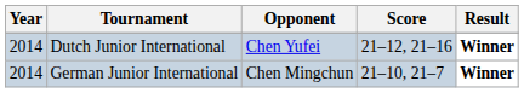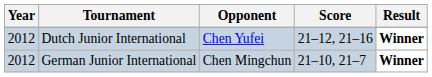 <table class="sortable wikitable" style="font-size: 90%;">
 <tr>
 <th>Year</th>
 <th>Tournament</th>
 <th>Opponent</th>
 <th>Score</th>
 <th>Result</th>
 </tr>
 <tr>
 </tr>
 <tr style="background:#C6D4E1">
-<td align="center">2014</td>
+<td align="center">2012</td>
 <td align="left">Dutch Junior International</td>
 <td align="left"> <a href='#'>Chen Yufei</a></td>
 <td align="left">21–12, 21–16</td>
 <td style="text-align:left; background:white"> <strong>Winner</strong></td>
 </tr>
 <tr style="background:#C6D4E1">
-<td align="center">2014</td>
+<td align="center">2012</td>
 <td align="left">German Junior International</td>
 <td align="left"> Chen Mingchun</td>
 <td align="left">21–10, 21–7</td>
 <td style="text-align:left; background:white"> <strong>Winner</strong></td>
 </tr>
 </table>
